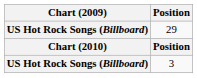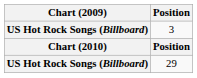 <table class="wikitable sortable plainrowheaders" style="text-align:center">
 <tr>
 <th>Chart (2009)</th>
 <th>Position</th>
 </tr>
 <tr>
 <th scope="row">US Hot Rock Songs (<em>Billboard</em>)</th>
-<td>29</td>
+<td>3</td>
 </tr>
 <tr>
 <th>Chart (2010)</th>
 <th>Position</th>
 </tr>
 <tr>
 <th scope="row">US Hot Rock Songs (<em>Billboard</em>)</th>
-<td>3</td>
+<td>29</td>
 </tr>
 </table>
